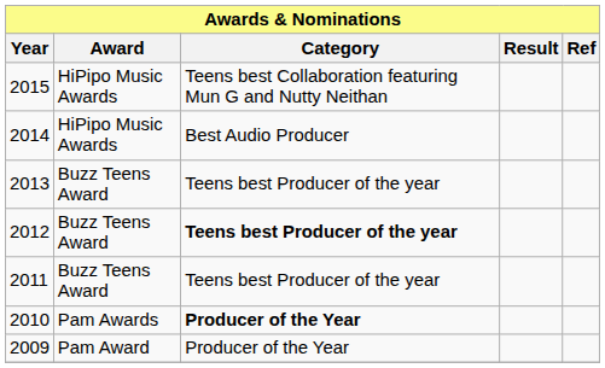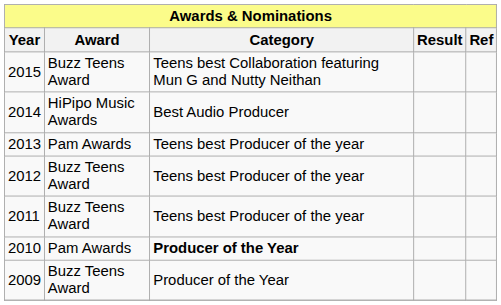 <table class="wikitable" width="60%">
 <tr>
 <th colspan="5" style="background: #FBFC8A;">Awards & Nominations</th>
 </tr>
 <tr style="background:#ccc; text-align:center;">
 <th>Year</th>
 <th>Award</th>
 <th>Category</th>
 <th>Result</th>
 <th>Ref</th>
 </tr>
 <tr>
 <td>2015</td>
-<td>HiPipo Music Awards</td>
+<td>Buzz Teens Award</td>
 <td>Teens best Collaboration featuring Mun G and Nutty Neithan</td>
 <td></td>
 <td></td>
 </tr>
 <tr>
 <td>2014</td>
 <td>HiPipo Music Awards</td>
 <td>Best Audio Producer</td>
 <td></td>
 <td></td>
 </tr>
 <tr>
 <td>2013</td>
-<td>Buzz Teens Award</td>
+<td>Pam Awards</td>
 <td>Teens best Producer of the year</td>
 <td></td>
 <td></td>
 </tr>
 <tr>
 <td>2012</td>
 <td>Buzz Teens Award</td>
-<td><strong>Teens best Producer of the year</strong></td>
+<td>Teens best Producer of the year</td>
 <td></td>
 <td></td>
 </tr>
 <tr>
 <td>2011</td>
 <td>Buzz Teens Award</td>
 <td>Teens best Producer of the year</td>
 <td></td>
 <td></td>
 </tr>
 <tr>
 <td>2010</td>
 <td>Pam Awards</td>
 <td><strong>Producer of the Year</strong></td>
 <td></td>
 <td></td>
 </tr>
 <tr>
 <td>2009</td>
-<td>Pam Award</td>
+<td>Buzz Teens Award</td>
 <td>Producer of the Year</td>
 <td></td>
 <td></td>
 </tr>
 <tr>
 </tr>
 </table>
